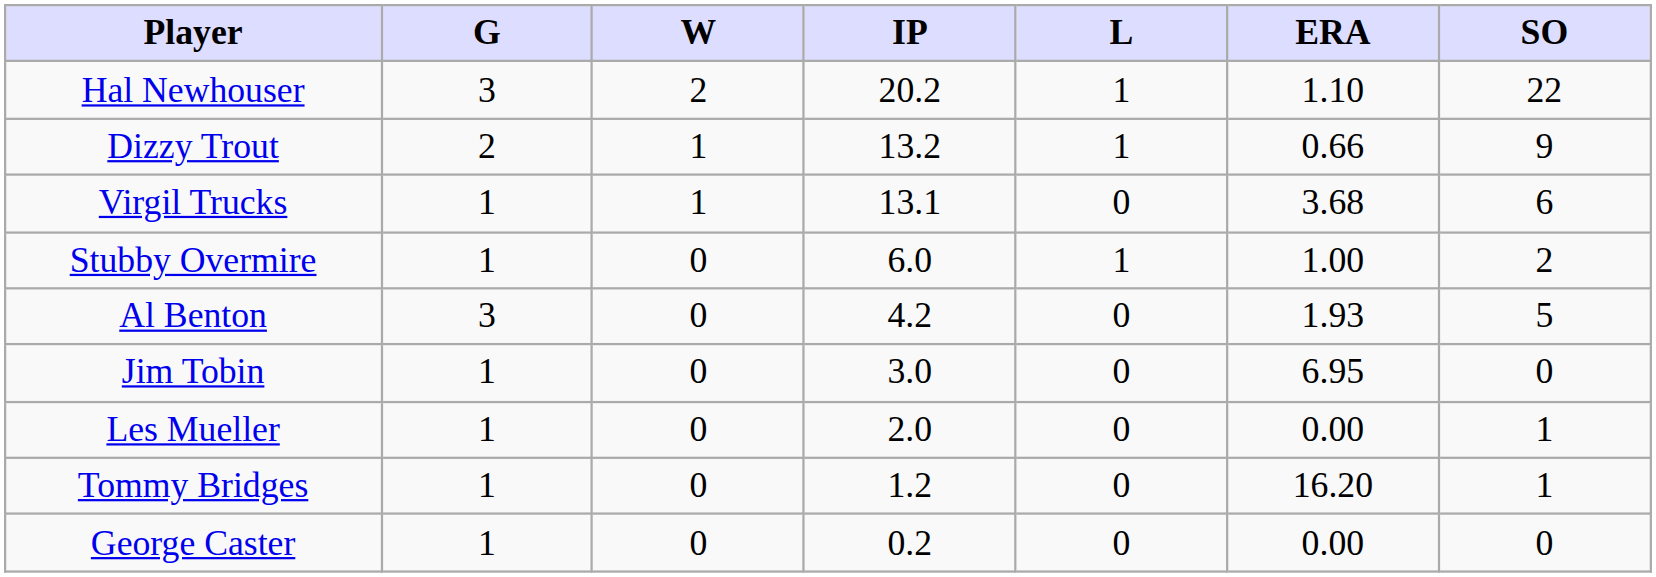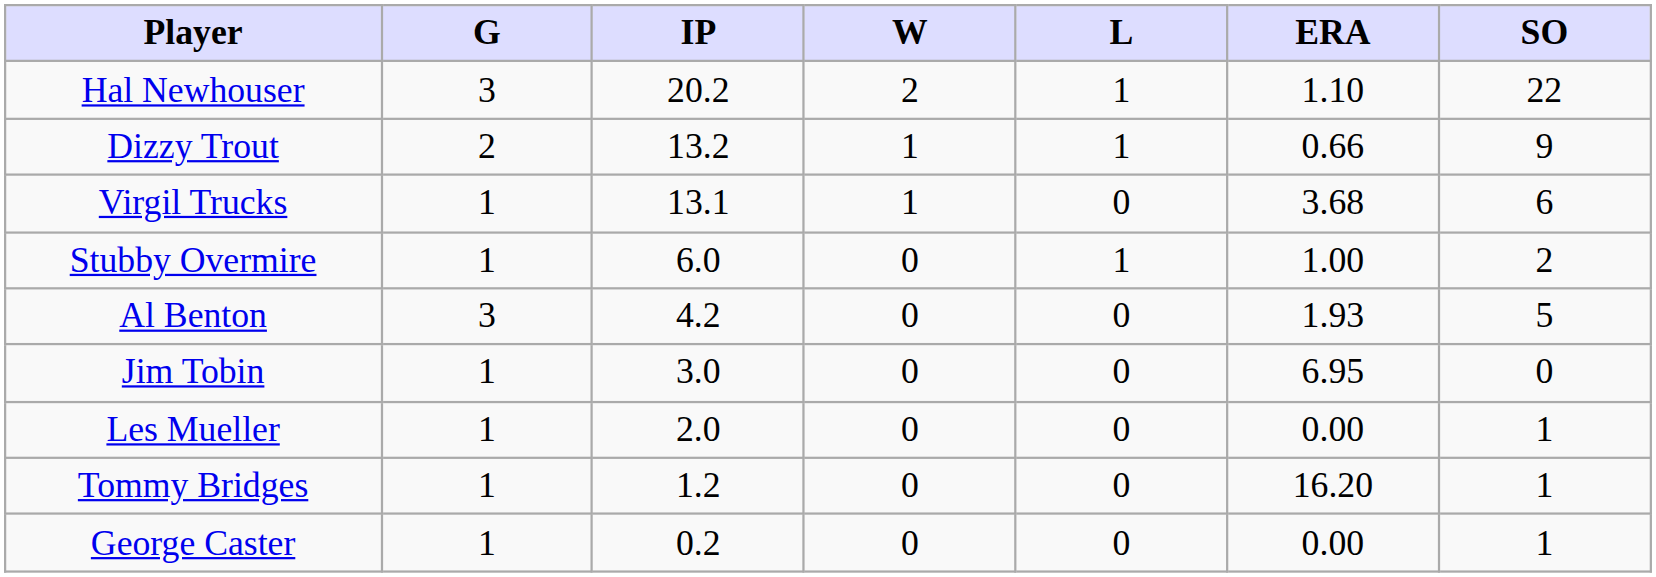 <table class="wikitable sortable">
 <tr>
 <th style="background:#ddf; width:16%;">Player</th>
 <th style="background:#ddf; width:9%;">G</th>
+<th style="background:#ddf; width:9%;">IP</th>
 <th style="background:#ddf; width:9%;">W</th>
-<th style="background:#ddf; width:9%;">IP</th>
 <th style="background:#ddf; width:9%;">L</th>
 <th style="background:#ddf; width:9%;">ERA</th>
 <th style="background:#ddf; width:9%;">SO</th>
 </tr>
 <tr style="text-align:center;">
 <td><a href='#'>Hal Newhouser</a></td>
 <td>3</td>
+<td>20.2</td>
 <td>2</td>
-<td>20.2</td>
 <td>1</td>
 <td>1.10</td>
 <td>22</td>
 </tr>
 <tr style="text-align:center;">
 <td><a href='#'>Dizzy Trout</a></td>
 <td>2</td>
+<td>13.2</td>
 <td>1</td>
-<td>13.2</td>
 <td>1</td>
 <td>0.66</td>
 <td>9</td>
 </tr>
 <tr style="text-align:center;">
 <td><a href='#'>Virgil Trucks</a></td>
 <td>1</td>
+<td>13.1</td>
 <td>1</td>
-<td>13.1</td>
 <td>0</td>
 <td>3.68</td>
 <td>6</td>
 </tr>
 <tr style="text-align:center;">
 <td><a href='#'>Stubby Overmire</a></td>
 <td>1</td>
+<td>6.0</td>
 <td>0</td>
-<td>6.0</td>
 <td>1</td>
 <td>1.00</td>
 <td>2</td>
 </tr>
 <tr style="text-align:center;">
 <td><a href='#'>Al Benton</a></td>
 <td>3</td>
+<td>4.2</td>
 <td>0</td>
-<td>4.2</td>
 <td>0</td>
 <td>1.93</td>
 <td>5</td>
 </tr>
 <tr style="text-align:center;">
 <td><a href='#'>Jim Tobin</a></td>
 <td>1</td>
+<td>3.0</td>
 <td>0</td>
-<td>3.0</td>
 <td>0</td>
 <td>6.95</td>
 <td>0</td>
 </tr>
 <tr style="text-align:center;">
 <td><a href='#'>Les Mueller</a></td>
 <td>1</td>
+<td>2.0</td>
 <td>0</td>
-<td>2.0</td>
 <td>0</td>
 <td>0.00</td>
 <td>1</td>
 </tr>
 <tr style="text-align:center;">
 <td><a href='#'>Tommy Bridges</a></td>
 <td>1</td>
+<td>1.2</td>
 <td>0</td>
-<td>1.2</td>
 <td>0</td>
 <td>16.20</td>
 <td>1</td>
 </tr>
 <tr style="text-align:center;">
 <td><a href='#'>George Caster</a></td>
 <td>1</td>
-<td>0</td>
 <td>0.2</td>
 <td>0</td>
+<td>0</td>
 <td>0.00</td>
-<td>0</td>
+<td>1</td>
 </tr>
 </table>
